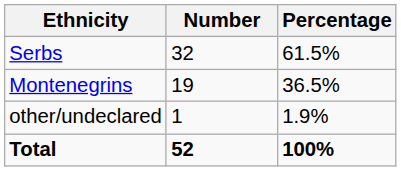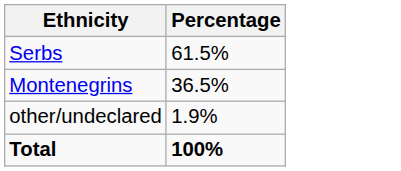 <table class="wikitable">
 <tr>
 <th width="100px">Ethnicity</th>
-<th width="80px">Number</th>
 <th width="80px">Percentage</th>
 </tr>
 <tr>
 <td><a href='#'>Serbs</a></td>
-<td>32</td>
 <td>61.5%</td>
 </tr>
 <tr>
 <td><a href='#'>Montenegrins</a></td>
-<td>19</td>
 <td>36.5%</td>
 </tr>
 <tr>
 <td>other/undeclared</td>
-<td>1</td>
 <td>1.9%</td>
 </tr>
 <tr>
 <td><strong>Total</strong></td>
-<td><strong>52</strong></td>
 <td><strong>100%</strong></td>
 </tr>
 </table>
